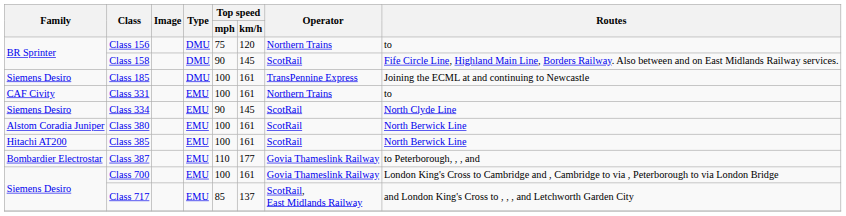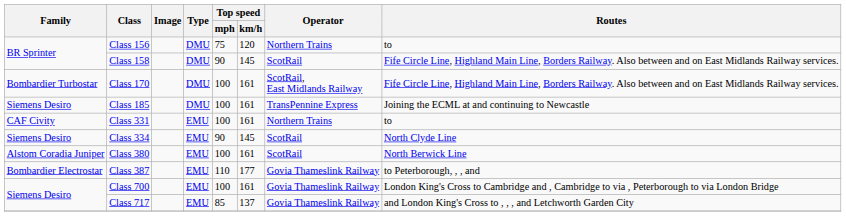 <table class="wikitable">
 <tr style="background:#f9f9f9;">
 <th rowspan="2">Family</th>
 <th rowspan="2">Class</th>
 <th rowspan="2">Image</th>
 <th rowspan="2">Type</th>
 <th colspan="2">Top speed</th>
 <th rowspan="2">Operator</th>
 <th rowspan="2">Routes</th>
 </tr>
 <tr style="background:#f9f9f9;">
 <th>mph</th>
 <th>km/h</th>
 </tr>
 <tr>
 <td rowspan=2><a href='#'>BR Sprinter</a></td>
 <td><a href='#'>Class 156</a></td>
 <td></td>
 <td><a href='#'>DMU</a></td>
 <td>75</td>
 <td>120</td>
 <td><a href='#'>Northern Trains</a></td>
 <td> to </td>
 </tr>
 <tr>
 <td><a href='#'>Class 158</a></td>
 <td></td>
 <td><a href='#'>DMU</a></td>
 <td>90</td>
 <td>145</td>
 <td><a href='#'>ScotRail</a></td>
+<td><a href='#'>Fife Circle Line</a>, <a href='#'>Highland Main Line</a>, <a href='#'>Borders Railway</a>. Also between  and  on East Midlands Railway services.</td>
+</tr>
+<tr>
+<td><a href='#'>Bombardier Turbostar</a></td>
+<td><a href='#'>Class 170</a></td>
+<td></td>
+<td><a href='#'>DMU</a></td>
+<td>100</td>
+<td>161</td>
+<td><a href='#'>ScotRail</a>, <br><a href='#'>East Midlands Railway</a></td>
 <td><a href='#'>Fife Circle Line</a>, <a href='#'>Highland Main Line</a>, <a href='#'>Borders Railway</a>. Also between  and  on East Midlands Railway services.</td>
 </tr>
 <tr>
 <td><a href='#'>Siemens Desiro</a></td>
 <td><a href='#'>Class 185</a></td>
 <td></td>
 <td><a href='#'>DMU</a></td>
 <td>100</td>
 <td>161</td>
 <td><a href='#'>TransPennine Express</a></td>
 <td>Joining the ECML at  and continuing to Newcastle</td>
 </tr>
 <tr>
 <td><a href='#'>CAF Civity</a></td>
 <td><a href='#'>Class 331</a></td>
 <td></td>
 <td><a href='#'>EMU</a></td>
 <td>100</td>
 <td>161</td>
 <td><a href='#'>Northern Trains</a></td>
 <td> to </td>
 </tr>
 <tr>
 <td><a href='#'>Siemens Desiro</a></td>
 <td><a href='#'>Class 334</a></td>
 <td></td>
 <td><a href='#'>EMU</a></td>
 <td>90</td>
 <td>145</td>
 <td><a href='#'>ScotRail</a></td>
 <td><a href='#'>North Clyde Line</a></td>
 </tr>
 <tr>
 <td><a href='#'>Alstom Coradia Juniper</a></td>
 <td><a href='#'>Class 380</a></td>
 <td></td>
 <td><a href='#'>EMU</a></td>
 <td>100</td>
 <td>161</td>
 <td><a href='#'>ScotRail</a></td>
 <td><a href='#'>North Berwick Line</a></td>
 </tr>
 <tr>
-<td><a href='#'>Hitachi AT200</a></td>
-<td><a href='#'>Class 385</a></td>
-<td></td>
-<td><a href='#'>EMU</a></td>
-<td>100</td>
-<td>161</td>
-<td><a href='#'>ScotRail</a></td>
-<td><a href='#'>North Berwick Line</a></td>
-</tr>
-<tr>
 <td><a href='#'>Bombardier Electrostar</a></td>
 <td><a href='#'>Class 387</a></td>
 <td></td>
 <td><a href='#'>EMU</a></td>
 <td>110</td>
 <td>177</td>
 <td><a href='#'>Govia Thameslink Railway</a></td>
 <td> to Peterborough, , , and </td>
 </tr>
 <tr>
 <td rowspan=2><a href='#'>Siemens Desiro</a></td>
 <td><a href='#'>Class 700</a></td>
 <td></td>
 <td><a href='#'>EMU</a></td>
 <td>100</td>
 <td>161</td>
 <td><a href='#'>Govia Thameslink Railway</a></td>
 <td>London King's Cross to Cambridge and , Cambridge to  via , Peterborough to  via London Bridge</td>
 </tr>
 <tr>
 <td><a href='#'>Class 717</a></td>
 <td></td>
 <td><a href='#'>EMU</a></td>
 <td>85</td>
 <td>137</td>
-<td><a href='#'>ScotRail</a>, <br><a href='#'>East Midlands Railway</a></td>
+<td><a href='#'>Govia Thameslink Railway</a></td>
 <td> and London King's Cross to , , , and Letchworth Garden City</td>
 </tr>
 <tr>
 </tr>
 </table>
